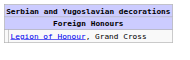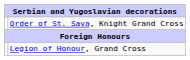 <table class="wikitable">
 <tr style="background:#ccf; text-align:center;">
 <td colspan=2><strong>Serbian and Yugoslavian decorations</strong></td>
+</tr>
+<tr>
+<td></td>
+<td><a href='#'>Order of St. Sava</a>, Knight Grand Cross</td>
 </tr>
 <tr style="background:#ccf; text-align:center;">
 <td colspan=2><strong>Foreign Honours</strong></td>
 </tr>
 <tr>
 <td></td>
 <td><a href='#'>Legion of Honour</a>, Grand Cross</td>
 </tr>
 </table>
